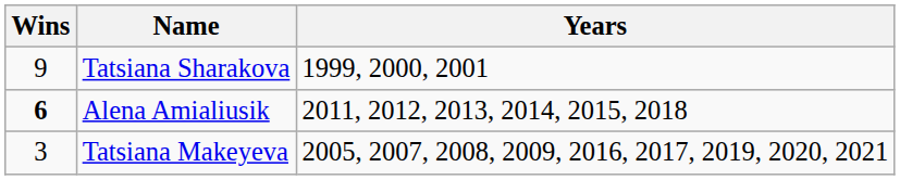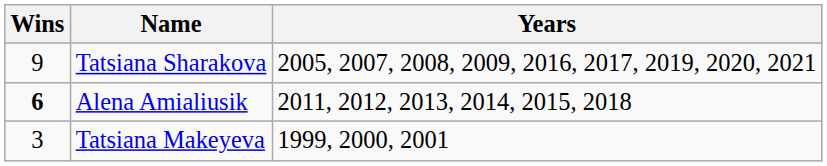 <table class="wikitable">
 <tr>
 <th>Wins</th>
 <th>Name</th>
 <th>Years</th>
 </tr>
 <tr>
 <td align=center>9</td>
 <td><a href='#'>Tatsiana Sharakova</a></td>
-<td align=left>1999, 2000, 2001</td>
+<td align=left>2005, 2007, 2008, 2009, 2016, 2017, 2019, 2020, 2021</td>
 </tr>
 <tr>
 <td align=center><strong>6</strong></td>
 <td><a href='#'>Alena Amialiusik</a></td>
 <td align=left>2011, 2012, 2013, 2014, 2015, 2018</td>
 </tr>
 <tr>
 <td align=center>3</td>
 <td><a href='#'>Tatsiana Makeyeva</a></td>
-<td align=left>2005, 2007, 2008, 2009, 2016, 2017, 2019, 2020, 2021</td>
+<td align=left>1999, 2000, 2001</td>
 </tr>
 </table>
